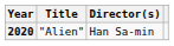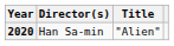 <table class="wikitable plainrowheaders">
 <tr>
 <th scope="col">Year</th>
+<th>Director(s)</th>
 <th scope="col">Title</th>
-<th>Director(s)</th>
 <th></th>
 </tr>
 <tr>
 <th scope="row">2020</th>
+<td>Han Sa-min</td>
 <td>"Alien"</td>
-<td>Han Sa-min</td>
 <td style="text-align:center"></td>
 </tr>
 </table>
